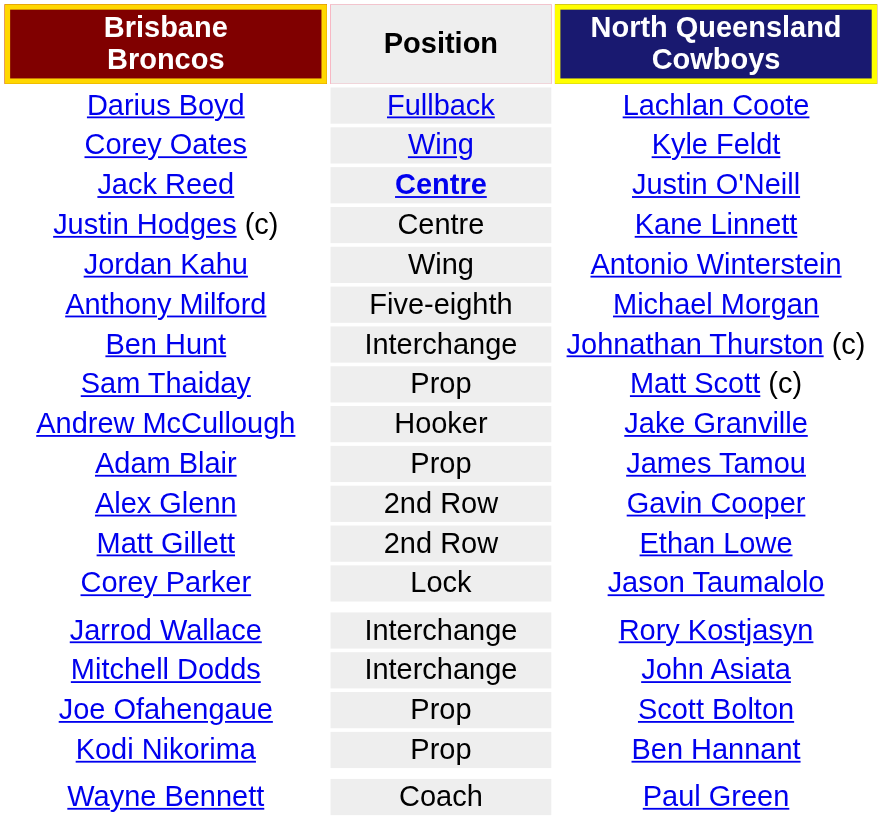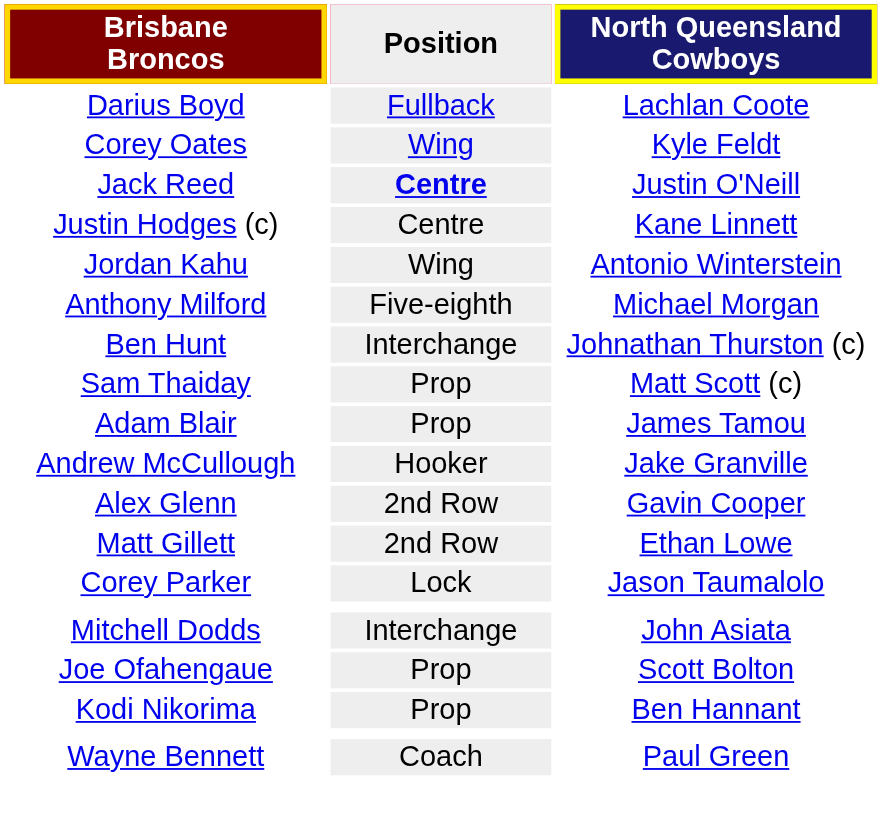 <table style="margin: 1em auto 1em auto">
 <tr style="background:#f03;">
 </tr>
 <tr style="background:#f03;">
 <th align="centre" style="width:170px; border:3px solid gold; background:maroon; color:white">Brisbane<br>Broncos</th>
 <th style="width:120px; text-align:center; background:#eee; color:black;">Position</th>
 <th align="centre" style="width:170px; border:3px solid yellow; background:midnightblue; color: white">North Queensland<br>Cowboys</th>
 </tr>
 <tr>
 <td style="text-align:center;"><a href='#'>Darius Boyd</a></td>
 <td style="text-align:center; background:#eee;"><a href='#'>Fullback</a></td>
 <td style="text-align:center;"><a href='#'>Lachlan Coote</a></td>
 </tr>
 <tr style="text-align:center;">
 <td><a href='#'>Corey Oates</a></td>
 <td style="background:#eee;"><a href='#'>Wing</a></td>
 <td><a href='#'>Kyle Feldt</a></td>
 </tr>
 <tr>
 <td style="text-align:center;"><a href='#'>Jack Reed</a></td>
 <td style="text-align:center; background:#eee;"><strong><a href='#'>Centre</a></strong></td>
 <td style="text-align:center;"><a href='#'>Justin O'Neill</a></td>
 </tr>
 <tr style="text-align:center;">
 <td><a href='#'>Justin Hodges</a> (c)</td>
 <td style="background:#eee;">Centre</td>
 <td><a href='#'>Kane Linnett</a></td>
 </tr>
 <tr>
 <td style="text-align:center;"><a href='#'>Jordan Kahu</a></td>
 <td style="text-align:center; background:#eee;">Wing</td>
 <td style="text-align:center;"><a href='#'>Antonio Winterstein</a></td>
 </tr>
 <tr style="text-align:center;">
 <td><a href='#'>Anthony Milford</a></td>
 <td style="background:#eee;">Five-eighth</td>
 <td><a href='#'>Michael Morgan</a></td>
 </tr>
 <tr style="text-align:center;">
 <td><a href='#'>Ben Hunt</a></td>
 <td style="background:#eee;">Interchange</td>
 <td><a href='#'>Johnathan Thurston</a> (c)</td>
 </tr>
 <tr style="text-align:center;">
 <td><a href='#'>Sam Thaiday</a></td>
 <td style="background:#eee;">Prop</td>
 <td><a href='#'>Matt Scott</a> (c)</td>
 </tr>
 <tr style="text-align:center;">
+<td><a href='#'>Adam Blair</a></td>
+<td style="background:#eee;">Prop</td>
+<td><a href='#'>James Tamou</a></td>
+</tr>
+<tr style="text-align:center;">
 <td><a href='#'>Andrew McCullough</a></td>
 <td style="background:#eee;">Hooker</td>
 <td><a href='#'>Jake Granville</a></td>
-</tr>
-<tr style="text-align:center;">
-<td><a href='#'>Adam Blair</a></td>
-<td style="background:#eee;">Prop</td>
-<td><a href='#'>James Tamou</a></td>
 </tr>
 <tr style="text-align:center;">
 <td><a href='#'>Alex Glenn</a></td>
 <td style="background:#eee;">2nd Row</td>
 <td><a href='#'>Gavin Cooper</a></td>
 </tr>
 <tr style="text-align:center;">
 <td><a href='#'>Matt Gillett</a></td>
 <td style="background:#eee;">2nd Row</td>
 <td><a href='#'>Ethan Lowe</a></td>
 </tr>
 <tr style="text-align:center;">
 <td><a href='#'>Corey Parker</a></td>
 <td style="background:#eee;">Lock</td>
 <td><a href='#'>Jason Taumalolo</a></td>
 </tr>
 <tr>
 <td></td>
 <td></td>
-</tr>
-<tr style="text-align:center;">
-<td><a href='#'>Jarrod Wallace</a></td>
-<td style="background:#eee;">Interchange</td>
-<td><a href='#'>Rory Kostjasyn</a></td>
 </tr>
 <tr style="text-align:center;">
 <td><a href='#'>Mitchell Dodds</a></td>
 <td style="background:#eee;">Interchange</td>
 <td><a href='#'>John Asiata</a></td>
 </tr>
 <tr style="text-align:center;">
 <td><a href='#'>Joe Ofahengaue</a></td>
 <td style="background:#eee;">Prop</td>
 <td><a href='#'>Scott Bolton</a></td>
 </tr>
 <tr style="text-align:center;">
 <td><a href='#'>Kodi Nikorima</a></td>
 <td style="background:#eee;">Prop</td>
 <td><a href='#'>Ben Hannant</a></td>
 </tr>
 <tr>
 <td></td>
 <td></td>
 <td></td>
 </tr>
 <tr style="text-align:center;">
 <td><a href='#'>Wayne Bennett</a></td>
 <td style="background:#eee;">Coach</td>
 <td><a href='#'>Paul Green</a></td>
 </tr>
 </table>
